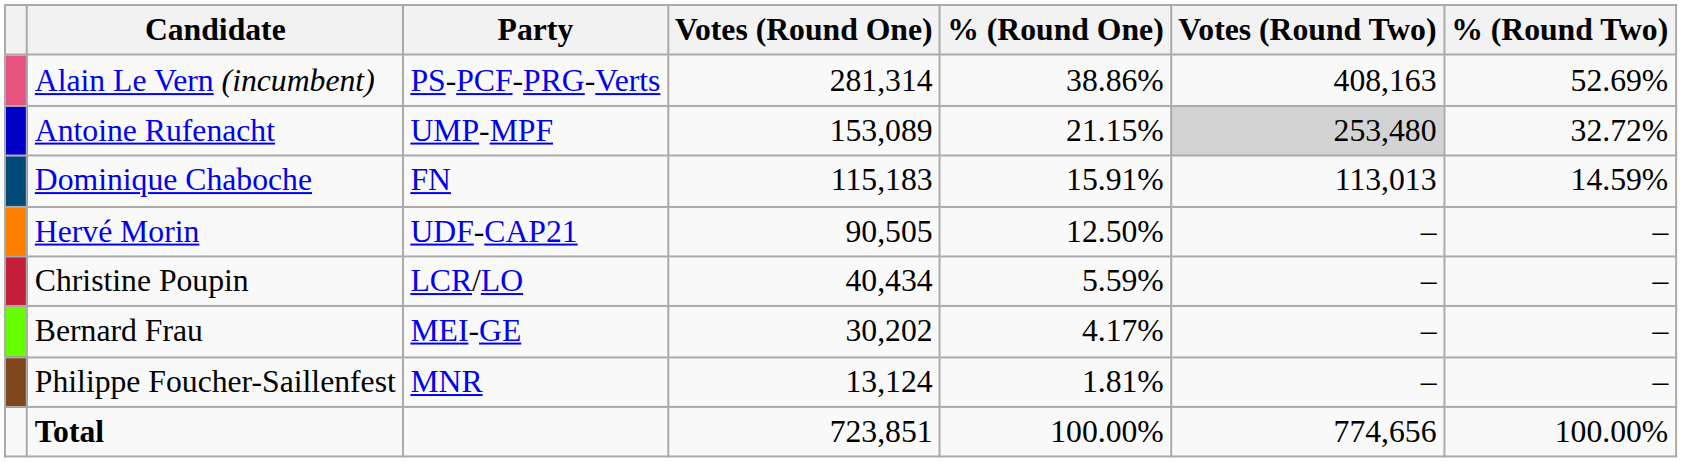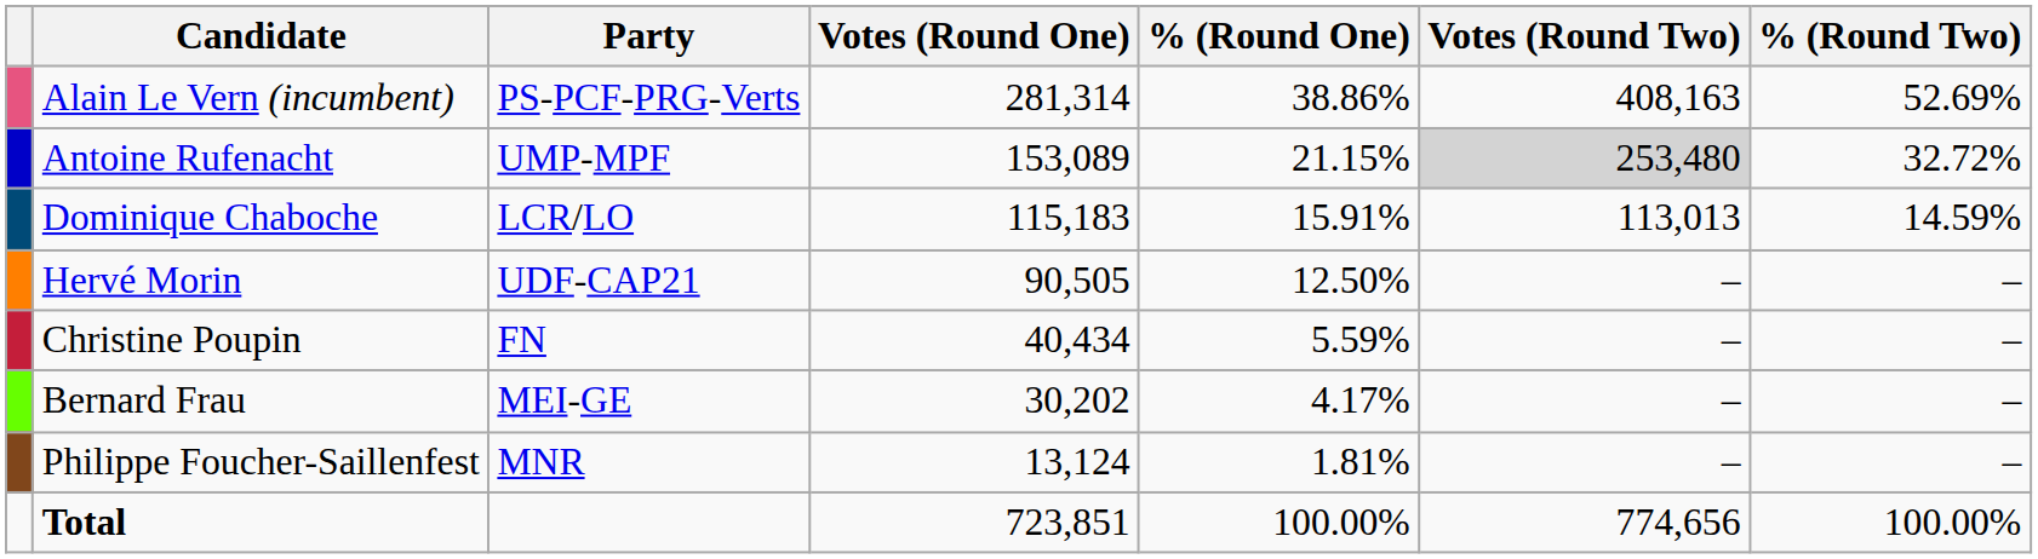 <table class="wikitable" style="text-align:right">
 <tr>
 <th></th>
 <th>Candidate</th>
 <th>Party</th>
 <th>Votes (Round One)</th>
 <th>% (Round One)</th>
 <th>Votes (Round Two)</th>
 <th>% (Round Two)</th>
 </tr>
 <tr>
 <td bgcolor="#E75480"> </td>
 <td align=left><a href='#'>Alain Le Vern</a> <em>(incumbent)</em></td>
 <td align=left><a href='#'>PS</a>-<a href='#'>PCF</a>-<a href='#'>PRG</a>-<a href='#'>Verts</a></td>
 <td>281,314</td>
 <td>38.86%</td>
 <td>408,163</td>
 <td>52.69%</td>
 </tr>
 <tr>
 <td bgcolor="#0000C8"> </td>
 <td align=left><a href='#'>Antoine Rufenacht</a></td>
 <td align=left><a href='#'>UMP</a>-<a href='#'>MPF</a></td>
 <td>153,089</td>
 <td>21.15%</td>
 <td style="background: lightgrey;">253,480</td>
 <td>32.72%</td>
 </tr>
 <tr>
 <td bgcolor="#004A77"> </td>
 <td align=left><a href='#'>Dominique Chaboche</a></td>
-<td align=left><a href='#'>FN</a></td>
+<td align=left><a href='#'>LCR</a>/<a href='#'>LO</a></td>
 <td>115,183</td>
 <td>15.91%</td>
 <td>113,013</td>
 <td>14.59%</td>
 </tr>
 <tr>
 <td bgcolor="#FF7F00"> </td>
 <td align=left><a href='#'>Hervé Morin</a></td>
 <td align=left><a href='#'>UDF</a>-<a href='#'>CAP21</a></td>
 <td>90,505</td>
 <td>12.50%</td>
 <td>–</td>
 <td>–</td>
 </tr>
 <tr>
 <td bgcolor="#c41e3a"> </td>
 <td align=left>Christine Poupin</td>
-<td align=left><a href='#'>LCR</a>/<a href='#'>LO</a></td>
+<td align=left><a href='#'>FN</a></td>
 <td>40,434</td>
 <td>5.59%</td>
 <td>–</td>
 <td>–</td>
 </tr>
 <tr>
 <td bgcolor="#66ff00"> </td>
 <td align=left>Bernard Frau</td>
 <td align=left><a href='#'>MEI</a>-<a href='#'>GE</a></td>
 <td>30,202</td>
 <td>4.17%</td>
 <td>–</td>
 <td>–</td>
 </tr>
 <tr>
 <td bgcolor="#80461b"> </td>
 <td align=left>Philippe Foucher-Saillenfest</td>
 <td align=left><a href='#'>MNR</a></td>
 <td>13,124</td>
 <td>1.81%</td>
 <td>–</td>
 <td>–</td>
 </tr>
 <tr>
 <td></td>
 <td align=left><strong>Total</strong></td>
 <td align=left></td>
 <td>723,851</td>
 <td>100.00%</td>
 <td>774,656</td>
 <td>100.00%</td>
 </tr>
 </table>
